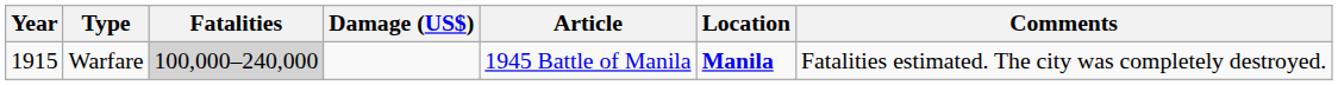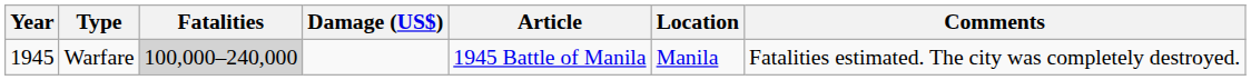 <table class="wikitable sortable">
 <tr>
 <th>Year</th>
 <th>Type</th>
 <th data-sort-type="number">Fatalities</th>
 <th>Damage (<a href='#'>US$</a>)</th>
 <th>Article</th>
 <th>Location</th>
 <th>Comments</th>
 </tr>
 <tr>
-<td>1915</td>
+<td>1945</td>
 <td>Warfare</td>
 <td style="background: lightgrey;">100,000–240,000</td>
 <td></td>
 <td><a href='#'>1945 Battle of Manila</a></td>
-<td><strong><a href='#'>Manila</a></strong></td>
+<td><a href='#'>Manila</a></td>
 <td>Fatalities estimated. The city was completely destroyed.</td>
 </tr>
 </table>
